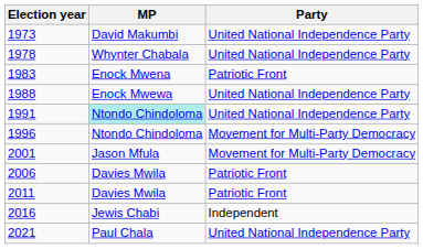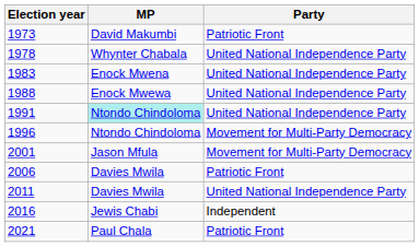 <table class=wikitable>
 <tr>
 <th>Election year</th>
 <th>MP</th>
 <th>Party</th>
 </tr>
 <tr>
 <td><a href='#'>1973</a></td>
 <td><a href='#'>David Makumbi</a></td>
-<td><a href='#'>United National Independence Party</a></td>
+<td><a href='#'>Patriotic Front</a></td>
 </tr>
 <tr>
 <td><a href='#'>1978</a></td>
 <td><a href='#'>Whynter Chabala</a></td>
 <td><a href='#'>United National Independence Party</a></td>
 </tr>
 <tr>
 <td><a href='#'>1983</a></td>
 <td><a href='#'>Enock Mwena</a></td>
-<td><a href='#'>Patriotic Front</a></td>
+<td><a href='#'>United National Independence Party</a></td>
 </tr>
 <tr>
 <td><a href='#'>1988</a></td>
 <td><a href='#'>Enock Mwewa</a></td>
 <td><a href='#'>United National Independence Party</a></td>
 </tr>
 <tr>
 <td><a href='#'>1991</a></td>
 <td style="background: paleturquoise;"><a href='#'>Ntondo Chindoloma</a></td>
 <td><a href='#'>United National Independence Party</a></td>
 </tr>
 <tr>
 <td><a href='#'>1996</a></td>
 <td><a href='#'>Ntondo Chindoloma</a></td>
 <td><a href='#'>Movement for Multi-Party Democracy</a></td>
 </tr>
 <tr>
 <td><a href='#'>2001</a></td>
 <td><a href='#'>Jason Mfula</a></td>
 <td><a href='#'>Movement for Multi-Party Democracy</a></td>
 </tr>
 <tr>
 <td><a href='#'>2006</a></td>
 <td><a href='#'>Davies Mwila</a></td>
 <td><a href='#'>Patriotic Front</a></td>
 </tr>
 <tr>
 <td><a href='#'>2011</a></td>
 <td><a href='#'>Davies Mwila</a></td>
-<td><a href='#'>Patriotic Front</a></td>
+<td><a href='#'>United National Independence Party</a></td>
 </tr>
 <tr>
 <td><a href='#'>2016</a></td>
 <td><a href='#'>Jewis Chabi</a></td>
 <td>Independent</td>
 </tr>
 <tr>
 <td><a href='#'>2021</a></td>
 <td><a href='#'>Paul Chala</a></td>
-<td><a href='#'>United National Independence Party</a></td>
+<td><a href='#'>Patriotic Front</a></td>
 </tr>
 </table>
